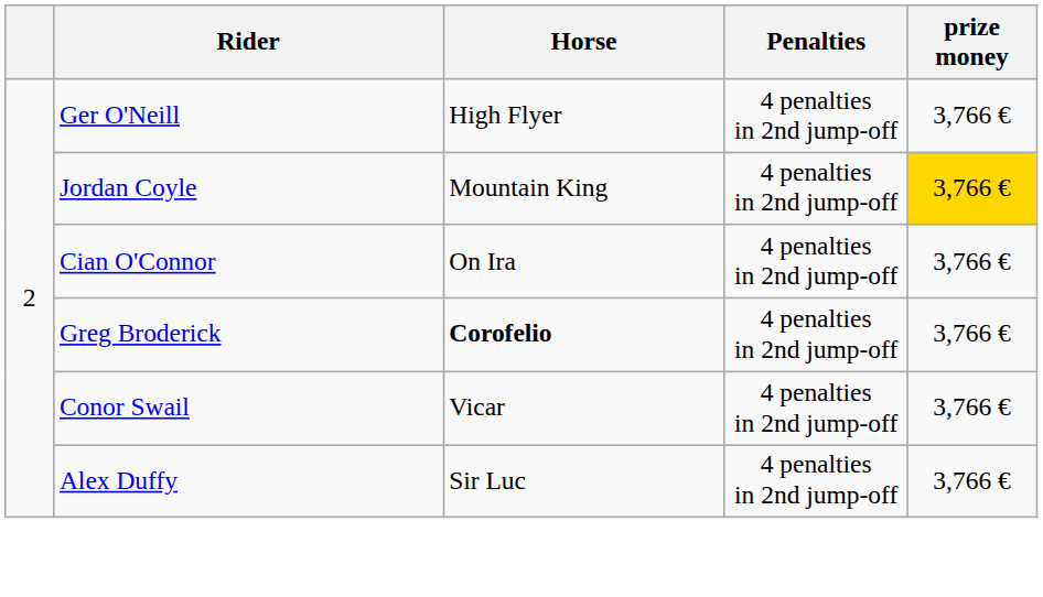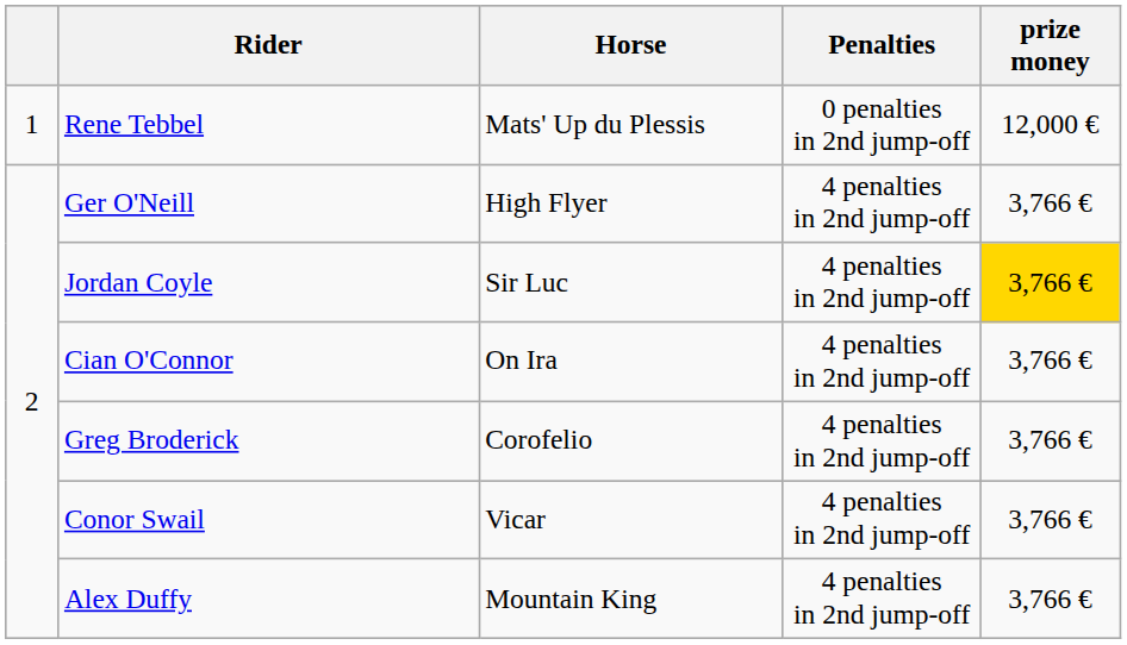 <table class="wikitable" style="font-size: 90%">
 <tr>
 <th width=20></th>
 <th width=210>Rider</th>
 <th width=150>Horse</th>
 <th width=95>Penalties</th>
 <th width=65>prize<br>money</th>
+</tr>
+<tr>
+<td align=center>1</td>
+<td> <a href='#'>Rene Tebbel</a></td>
+<td>Mats' Up du Plessis</td>
+<td align=center>0 penalties<br>in 2nd jump-off</td>
+<td align=center>12,000 €</td>
 </tr>
 <tr>
 <td rowspan=6 align=center>2</td>
 <td> <a href='#'>Ger O'Neill</a></td>
 <td>High Flyer</td>
 <td align=center>4 penalties<br>in 2nd jump-off</td>
 <td align=center>3,766 €</td>
 </tr>
 <tr>
 <td> <a href='#'>Jordan Coyle</a></td>
-<td>Mountain King</td>
+<td>Sir Luc</td>
 <td align=center>4 penalties<br>in 2nd jump-off</td>
 <td align=center style="background: gold;">3,766 €</td>
 </tr>
 <tr>
 <td>  <a href='#'>Cian O'Connor</a></td>
 <td>On Ira</td>
 <td align=center>4 penalties<br>in 2nd jump-off</td>
 <td align=center>3,766 €</td>
 </tr>
 <tr>
 <td> <a href='#'>Greg Broderick</a></td>
-<td><strong>Corofelio</strong></td>
+<td>Corofelio</td>
 <td align=center>4 penalties<br>in 2nd jump-off</td>
 <td align=center>3,766 €</td>
 </tr>
 <tr>
 <td>  <a href='#'>Conor Swail</a></td>
 <td>Vicar</td>
 <td align=center>4 penalties<br>in 2nd jump-off</td>
 <td align=center>3,766 €</td>
 </tr>
 <tr>
 <td> <a href='#'>Alex Duffy</a></td>
-<td>Sir Luc</td>
+<td>Mountain King</td>
 <td align=center>4 penalties<br>in 2nd jump-off</td>
 <td align=center>3,766 €</td>
 </tr>
 </table>
